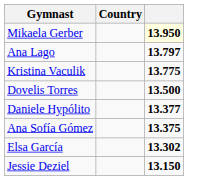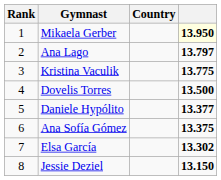 <table class="wikitable sortable" style="text-align:center">
 <tr>
+<th>Rank</th>
 <th>Gymnast</th>
 <th>Country</th>
 <th></th>
 </tr>
 <tr>
+<td>1</td>
 <td align="left"><a href='#'>Mikaela Gerber</a></td>
 <td align="left"></td>
 <td style="background: lightyellow;"><strong>13.950</strong></td>
 </tr>
 <tr>
+<td>2</td>
 <td align="left"><a href='#'>Ana Lago</a></td>
 <td align="left"></td>
 <td><strong>13.797</strong></td>
 </tr>
 <tr>
+<td>3</td>
 <td align="left"><a href='#'>Kristina Vaculik</a></td>
 <td align="left"></td>
 <td><strong>13.775</strong></td>
 </tr>
 <tr>
+<td>4</td>
 <td align="left"><a href='#'>Dovelis Torres</a></td>
 <td align="left"></td>
 <td><strong>13.500</strong></td>
 </tr>
 <tr>
+<td>5</td>
 <td align="left"><a href='#'>Daniele Hypólito</a></td>
 <td align="left"></td>
 <td><strong>13.377</strong></td>
 </tr>
 <tr>
+<td>6</td>
 <td align="left"><a href='#'>Ana Sofía Gómez</a></td>
 <td align="left"></td>
 <td><strong>13.375</strong></td>
 </tr>
 <tr>
+<td>7</td>
 <td align="left"><a href='#'>Elsa García</a></td>
 <td align="left"></td>
 <td><strong>13.302</strong></td>
 </tr>
 <tr>
+<td>8</td>
 <td align="left"><a href='#'>Jessie Deziel</a></td>
 <td align="left"></td>
 <td><strong>13.150</strong></td>
 </tr>
 </table>
